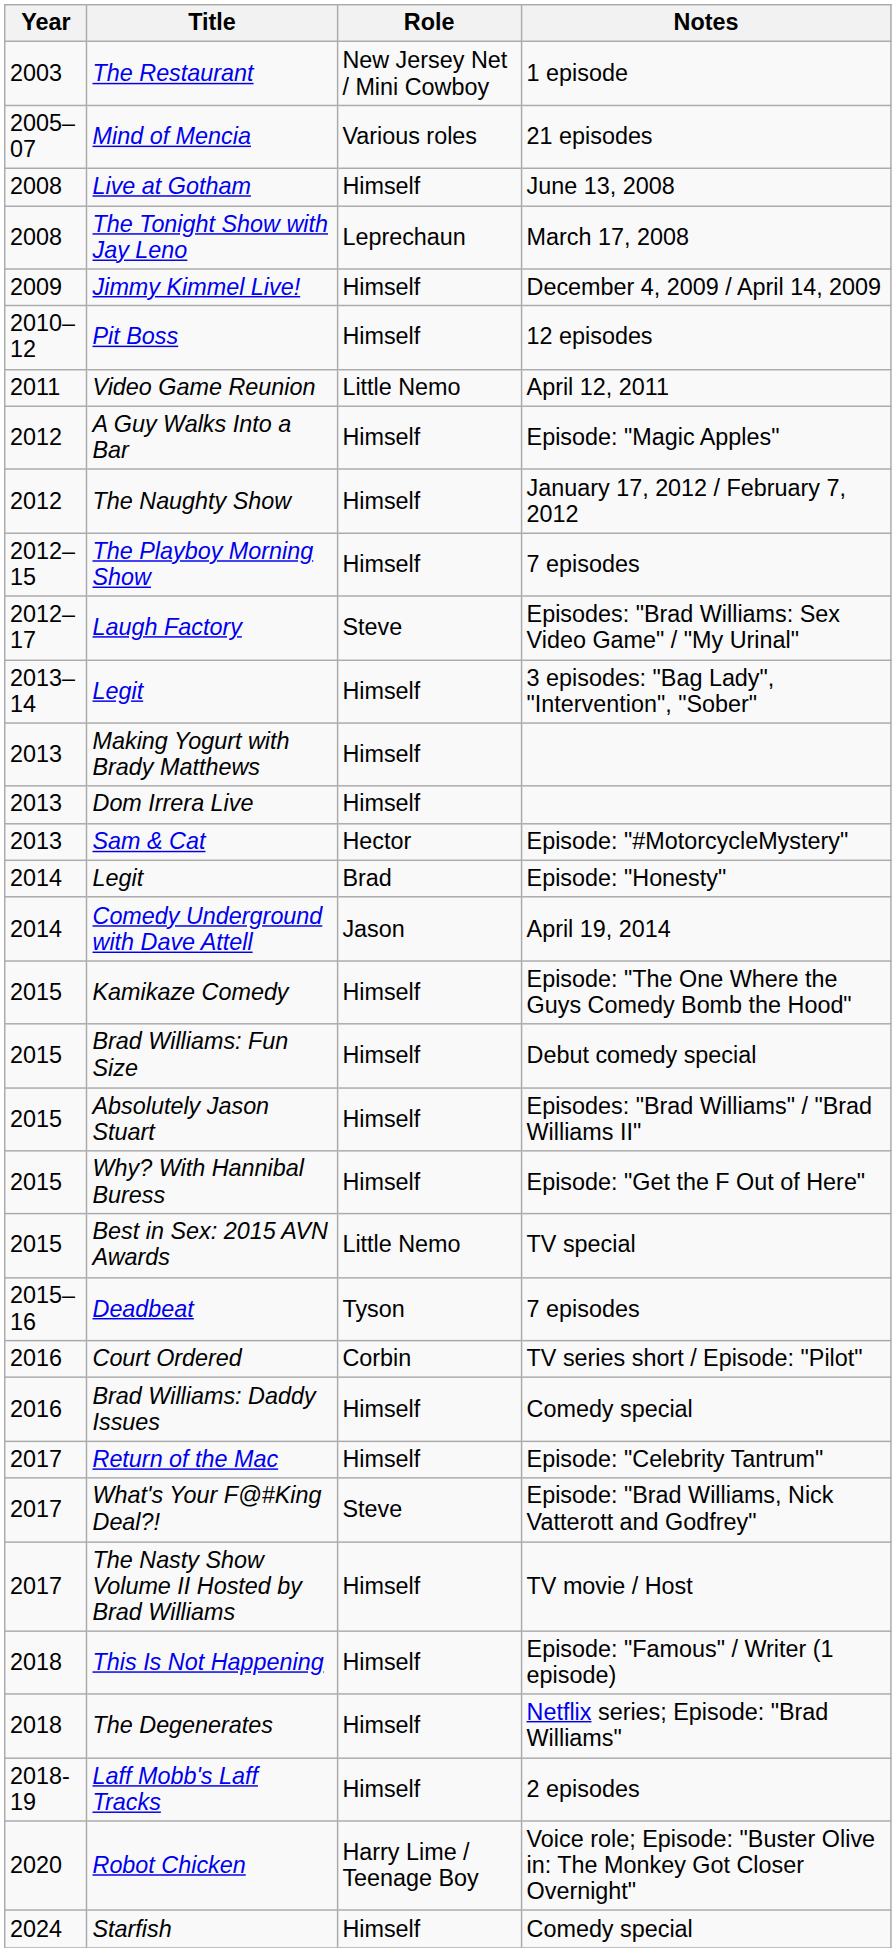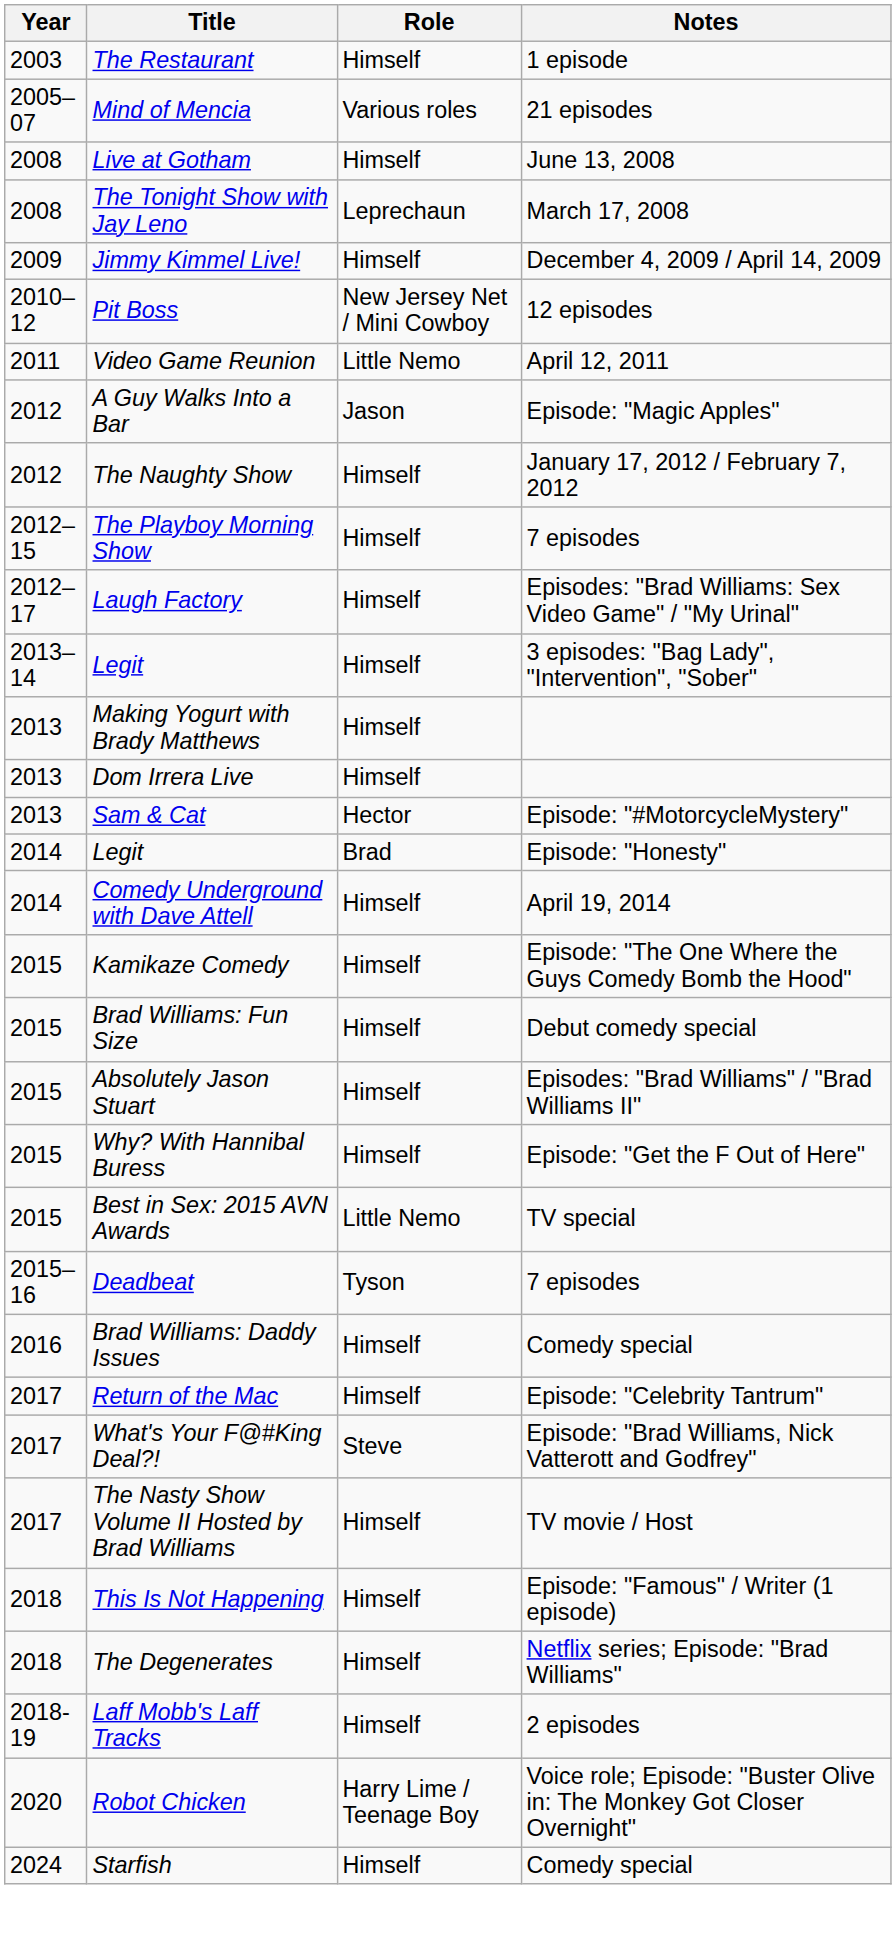 <table class = "wikitable sortable">
 <tr>
 <th>Year</th>
 <th>Title</th>
 <th>Role</th>
 <th class = "unsortable">Notes</th>
 </tr>
 <tr>
 <td>2003</td>
 <td><em><a href='#'>The Restaurant</a></em></td>
-<td>New Jersey Net / Mini Cowboy</td>
+<td>Himself</td>
 <td>1 episode</td>
 </tr>
 <tr>
 <td>2005–07</td>
 <td><em><a href='#'>Mind of Mencia</a></em></td>
 <td>Various roles</td>
 <td>21 episodes</td>
 </tr>
 <tr>
 <td>2008</td>
 <td><em><a href='#'>Live at Gotham</a></em></td>
 <td>Himself</td>
 <td>June 13, 2008</td>
 </tr>
 <tr>
 <td>2008</td>
 <td><em><a href='#'>The Tonight Show with Jay Leno</a></em></td>
 <td>Leprechaun</td>
 <td>March 17, 2008</td>
 </tr>
 <tr>
 <td>2009</td>
 <td><em><a href='#'>Jimmy Kimmel Live!</a></em></td>
 <td>Himself</td>
 <td>December 4, 2009 / April 14, 2009</td>
 </tr>
 <tr>
 <td>2010–12</td>
 <td><em><a href='#'>Pit Boss</a></em></td>
-<td>Himself</td>
+<td>New Jersey Net / Mini Cowboy</td>
 <td>12 episodes</td>
 </tr>
 <tr>
 <td>2011</td>
 <td><em>Video Game Reunion</em></td>
 <td>Little Nemo</td>
 <td>April 12, 2011</td>
 </tr>
 <tr>
 <td>2012</td>
 <td><em>A Guy Walks Into a Bar</em></td>
-<td>Himself</td>
+<td>Jason</td>
 <td>Episode: "Magic Apples"</td>
 </tr>
 <tr>
 <td>2012</td>
 <td><em>The Naughty Show</em></td>
 <td>Himself</td>
 <td>January 17, 2012 / February 7, 2012</td>
 </tr>
 <tr>
 <td>2012–15</td>
 <td><em><a href='#'>The Playboy Morning Show</a></em></td>
 <td>Himself</td>
 <td>7 episodes</td>
 </tr>
 <tr>
 <td>2012–17</td>
 <td><em><a href='#'>Laugh Factory</a></em></td>
-<td>Steve</td>
+<td>Himself</td>
 <td>Episodes: "Brad Williams: Sex Video Game" / "My Urinal"</td>
 </tr>
 <tr>
 <td>2013–14</td>
 <td><em><a href='#'>Legit</a></em></td>
 <td>Himself</td>
 <td>3 episodes: "Bag Lady", "Intervention", "Sober"</td>
 </tr>
 <tr>
 <td>2013</td>
 <td><em>Making Yogurt with Brady Matthews</em></td>
 <td>Himself</td>
 <td></td>
 </tr>
 <tr>
 <td>2013</td>
 <td><em>Dom Irrera Live</em></td>
 <td>Himself</td>
 <td></td>
 </tr>
 <tr>
 <td>2013</td>
 <td><em><a href='#'>Sam & Cat</a></em></td>
 <td>Hector</td>
 <td>Episode: "#MotorcycleMystery"</td>
 </tr>
 <tr>
 <td>2014</td>
 <td><em>Legit</em></td>
 <td>Brad</td>
 <td>Episode: "Honesty"</td>
 </tr>
 <tr>
 <td>2014</td>
 <td><em><a href='#'>Comedy Underground with Dave Attell</a></em></td>
-<td>Jason</td>
+<td>Himself</td>
 <td>April 19, 2014</td>
 </tr>
 <tr>
 <td>2015</td>
 <td><em>Kamikaze Comedy</em></td>
 <td>Himself</td>
 <td>Episode: "The One Where the Guys Comedy Bomb the Hood"</td>
 </tr>
 <tr>
 <td>2015</td>
 <td><em>Brad Williams: Fun Size</em></td>
 <td>Himself</td>
 <td>Debut comedy special</td>
 </tr>
 <tr>
 <td>2015</td>
 <td><em>Absolutely Jason Stuart</em></td>
 <td>Himself</td>
 <td>Episodes: "Brad Williams" / "Brad Williams II"</td>
 </tr>
 <tr>
 <td>2015</td>
 <td><em>Why? With Hannibal Buress</em></td>
 <td>Himself</td>
 <td>Episode: "Get the F Out of Here"</td>
 </tr>
 <tr>
 <td>2015</td>
 <td><em>Best in Sex: 2015 AVN Awards</em></td>
 <td>Little Nemo</td>
 <td>TV special</td>
 </tr>
 <tr>
 <td>2015–16</td>
 <td><em><a href='#'>Deadbeat</a></em></td>
 <td>Tyson</td>
 <td>7 episodes</td>
-</tr>
-<tr>
-<td>2016</td>
-<td><em>Court Ordered</em></td>
-<td>Corbin</td>
-<td>TV series short / Episode: "Pilot"</td>
 </tr>
 <tr>
 <td>2016</td>
 <td><em>Brad Williams: Daddy Issues</em></td>
 <td>Himself</td>
 <td>Comedy special</td>
 </tr>
 <tr>
 <td>2017</td>
 <td><em><a href='#'>Return of the Mac</a></em></td>
 <td>Himself</td>
 <td>Episode: "Celebrity Tantrum"</td>
 </tr>
 <tr>
 <td>2017</td>
 <td><em>What's Your F@#King Deal?!</em></td>
 <td>Steve</td>
 <td>Episode: "Brad Williams, Nick Vatterott and Godfrey"</td>
 </tr>
 <tr>
 <td>2017</td>
 <td><em>The Nasty Show Volume II Hosted by Brad Williams</em></td>
 <td>Himself</td>
 <td>TV movie / Host</td>
 </tr>
 <tr>
 <td>2018</td>
 <td><em><a href='#'>This Is Not Happening</a></em></td>
 <td>Himself</td>
 <td>Episode: "Famous" / Writer (1 episode)</td>
 </tr>
 <tr>
 <td>2018</td>
 <td><em>The Degenerates</em></td>
 <td>Himself</td>
 <td><a href='#'>Netflix</a> series; Episode: "Brad Williams"</td>
 </tr>
 <tr>
 <td>2018-19</td>
 <td><em><a href='#'>Laff Mobb's Laff Tracks</a></em></td>
 <td>Himself</td>
 <td>2 episodes</td>
 </tr>
 <tr>
 <td>2020</td>
 <td><em><a href='#'>Robot Chicken</a></em></td>
 <td>Harry Lime / Teenage Boy</td>
 <td>Voice role; Episode: "Buster Olive in: The Monkey Got Closer Overnight"</td>
 </tr>
 <tr>
 <td>2024</td>
 <td><em>Starfish</em></td>
 <td>Himself</td>
 <td>Comedy special</td>
 </tr>
 </table>
